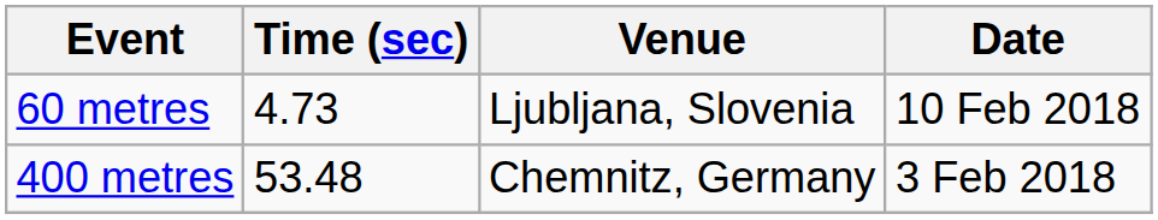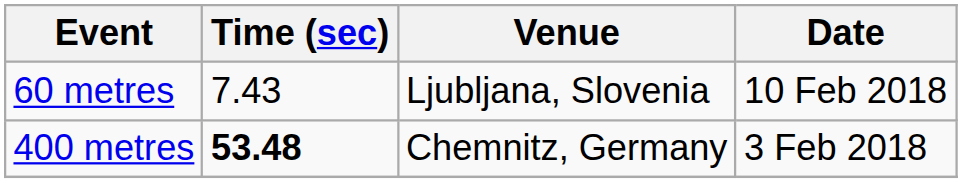 <table class=wikitable>
 <tr>
 <th>Event</th>
 <th>Time (<a href='#'>sec</a>)</th>
 <th>Venue</th>
 <th>Date</th>
 </tr>
 <tr>
 <td><a href='#'>60 metres</a></td>
-<td>4.73</td>
+<td>7.43</td>
 <td>Ljubljana, Slovenia</td>
 <td>10 Feb 2018</td>
 </tr>
 <tr>
 <td><a href='#'>400 metres</a></td>
-<td>53.48</td>
+<td><strong>53.48</strong></td>
 <td>Chemnitz, Germany</td>
 <td>3 Feb 2018</td>
 </tr>
 <tr>
 </tr>
 </table>
